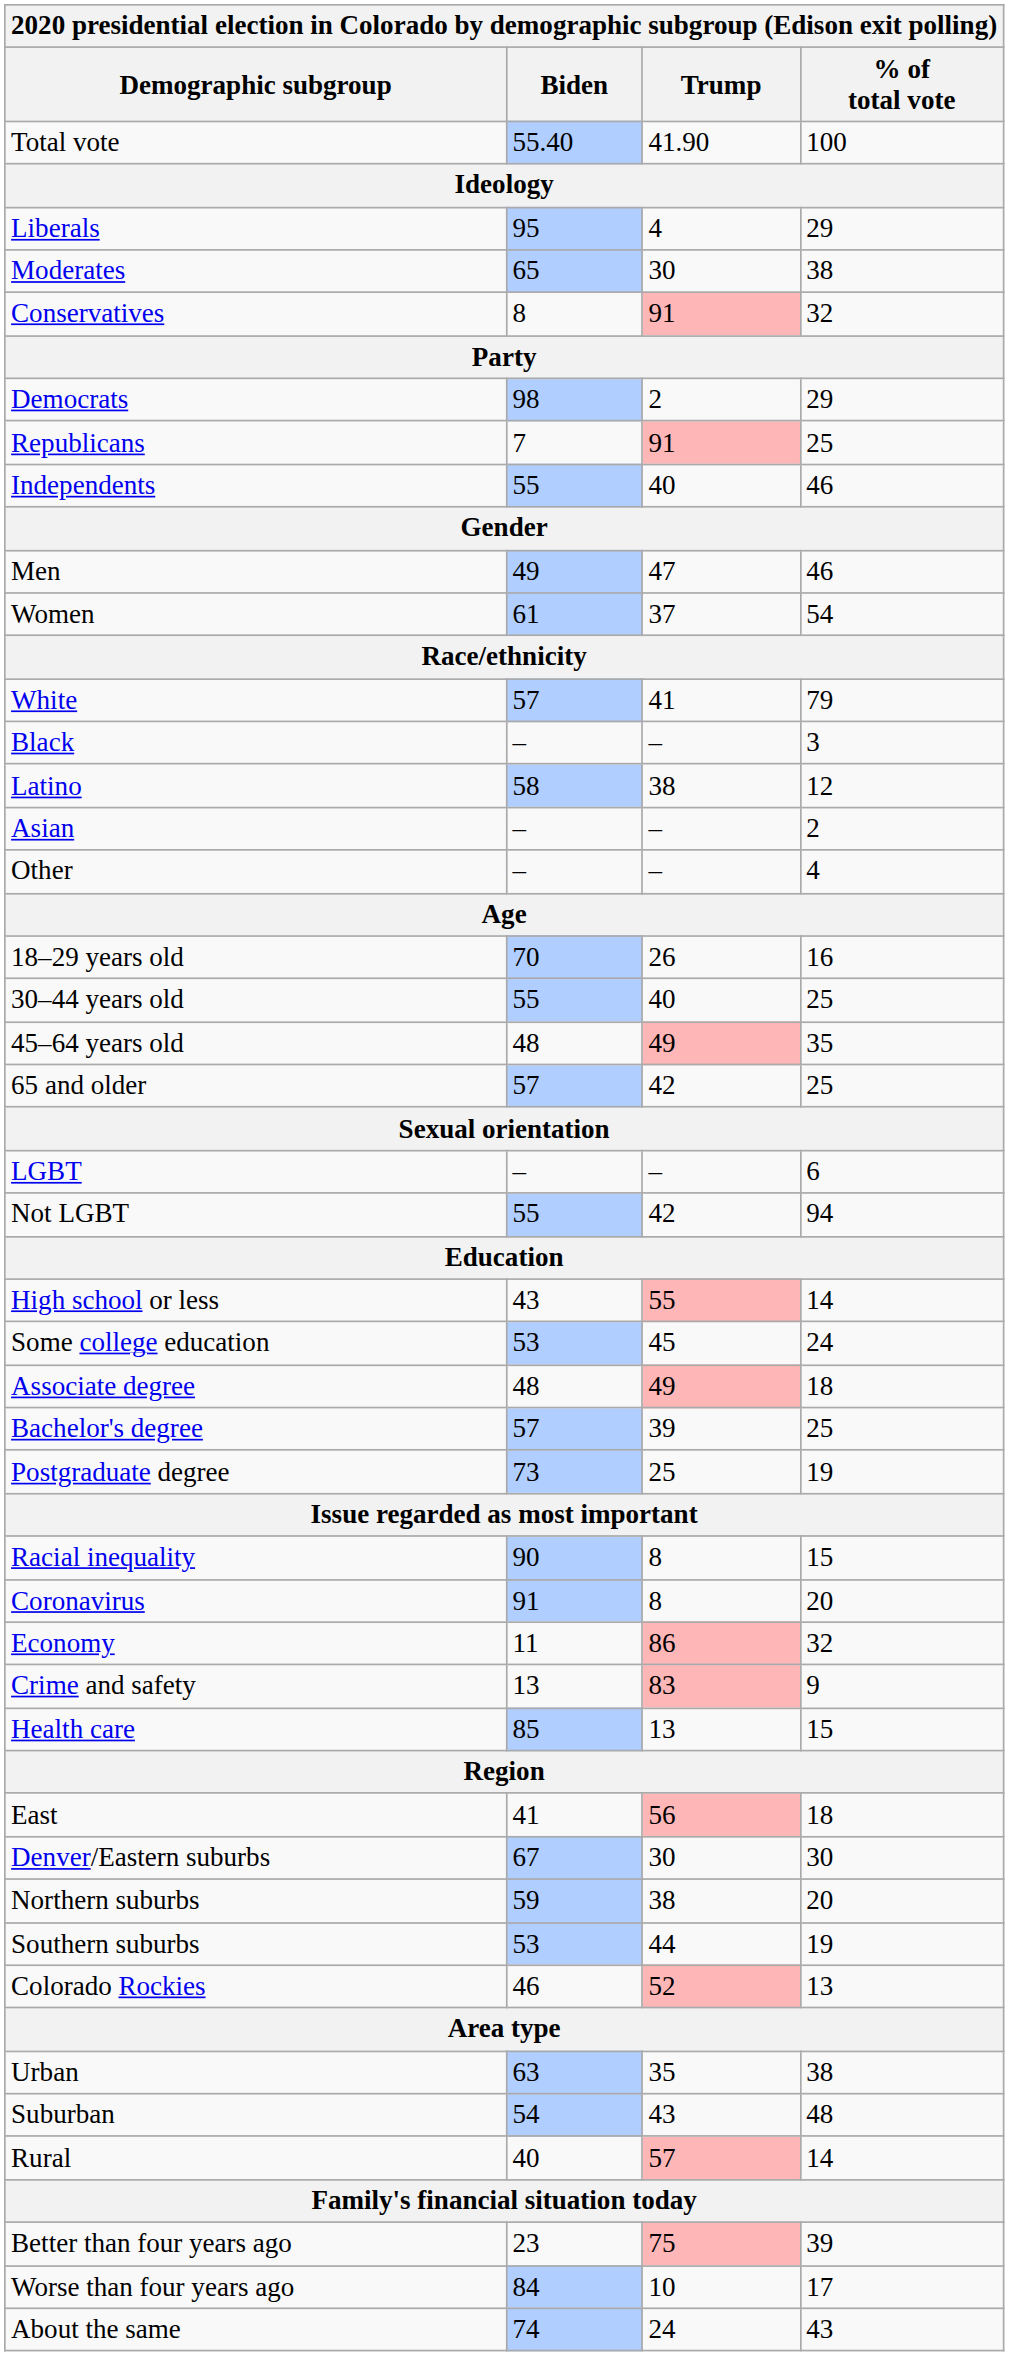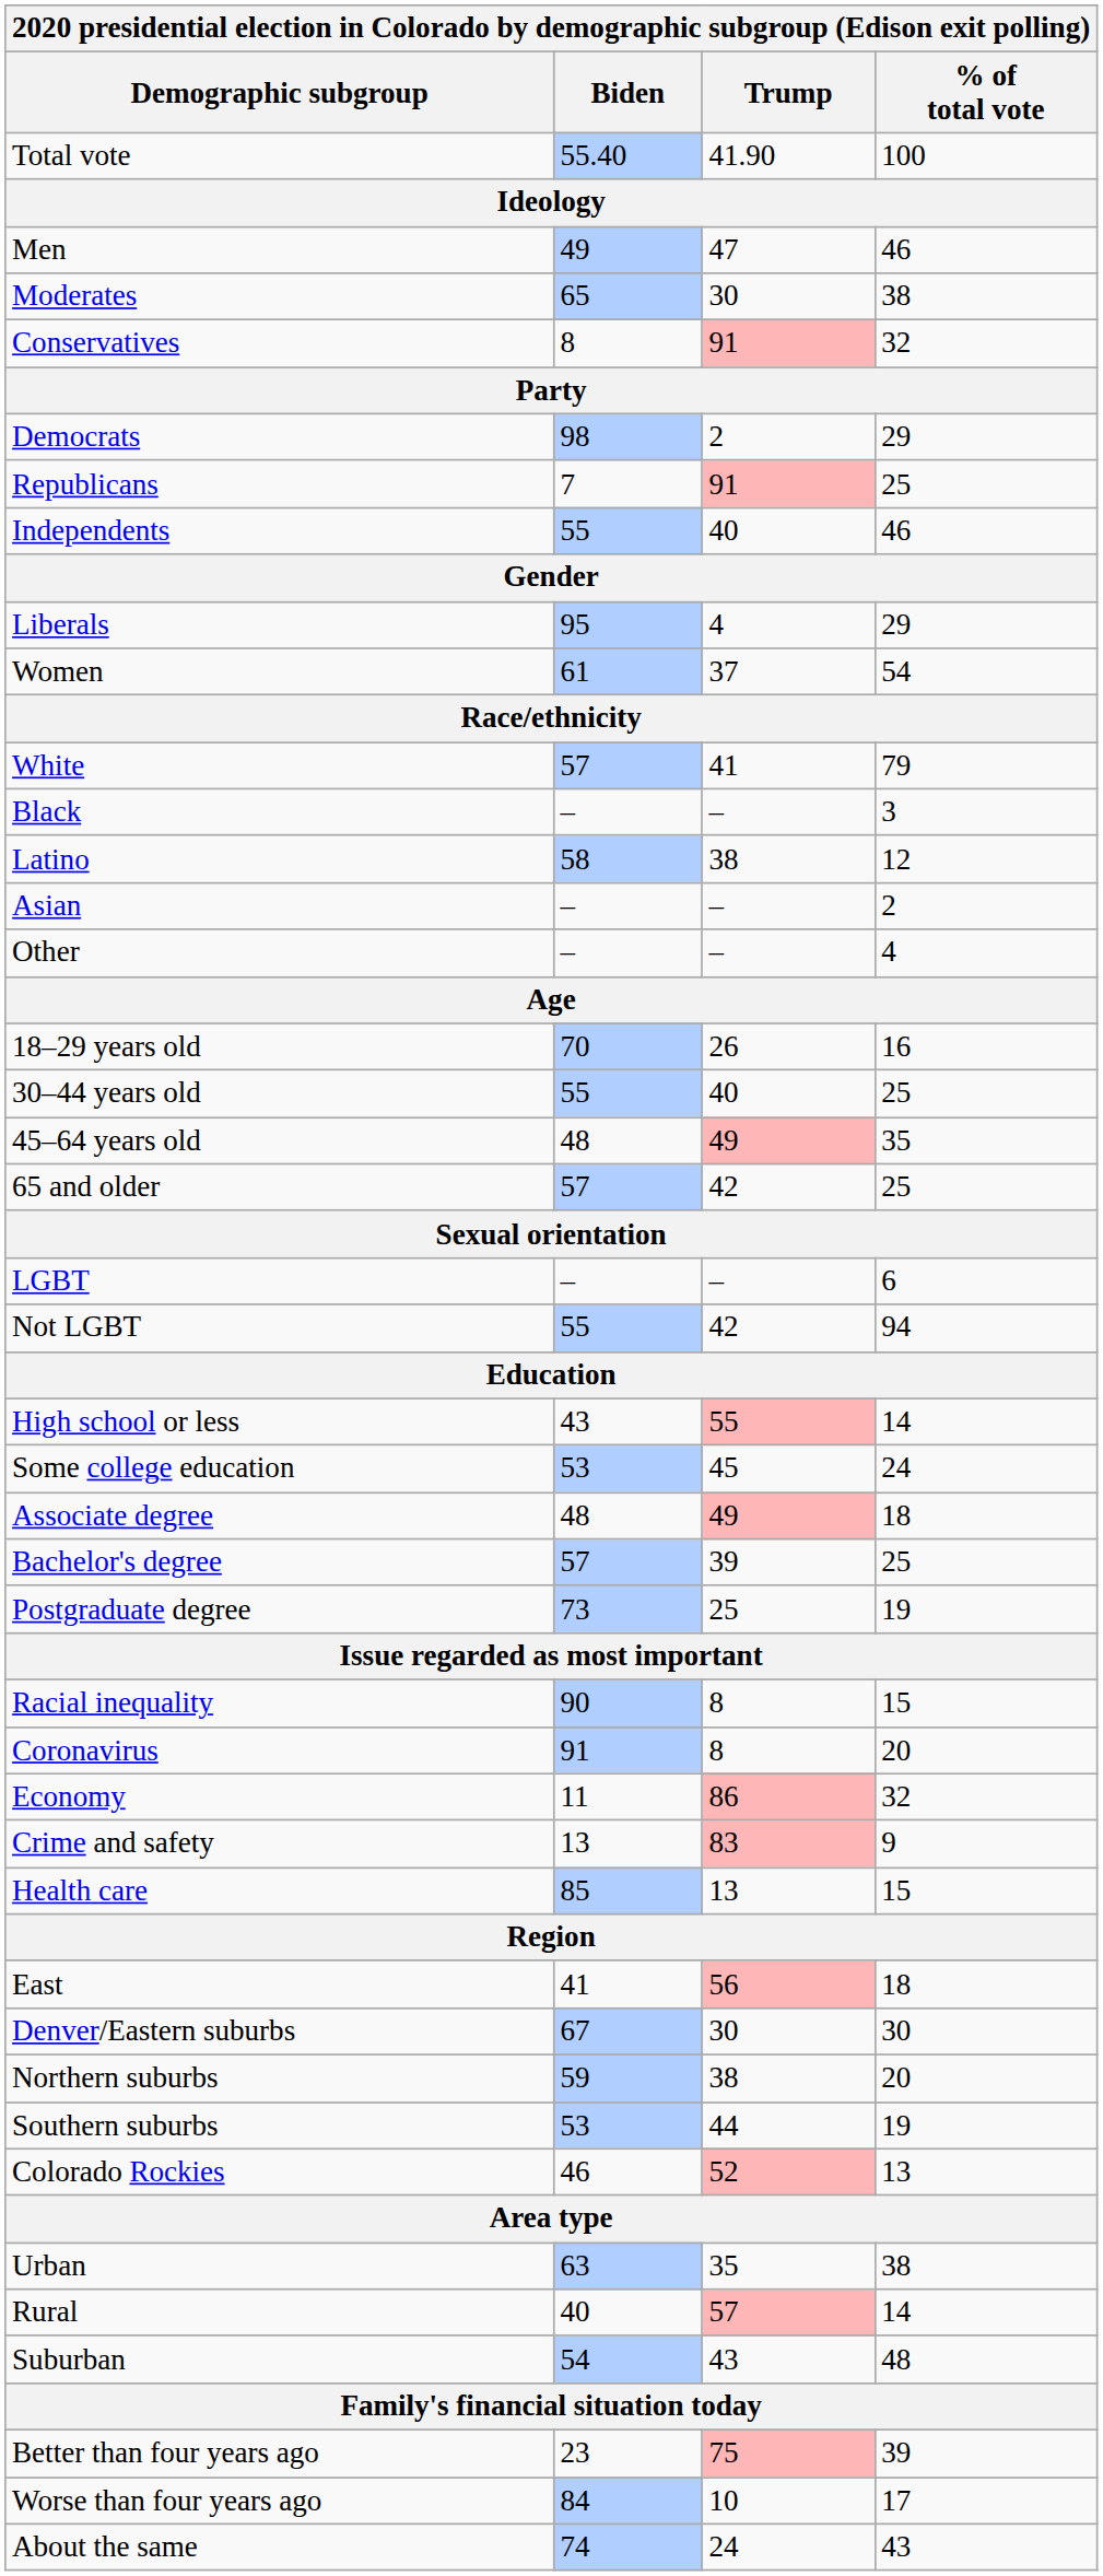 <table class="wikitable sortable">
 <tr>
 <th colspan="4">2020 presidential election in Colorado by demographic subgroup (Edison exit polling)</th>
 </tr>
 <tr>
 <th>Demographic subgroup</th>
 <th>Biden</th>
 <th>Trump</th>
 <th>% of<br>total vote</th>
 </tr>
 <tr>
 <td>Total vote</td>
 <td style="text-align:left; background:#b0ceff;">55.40</td>
 <td>41.90</td>
 <td>100</td>
 </tr>
 <tr>
 <th colspan="4">Ideology</th>
 </tr>
 <tr>
-<td><a href='#'>Liberals</a></td>
-<td style="text-align:left; background:#b0ceff;">95</td>
-<td>4</td>
-<td>29</td>
+<td>Men</td>
+<td style="text-align:left; background:#b0ceff;">49</td>
+<td>47</td>
+<td>46</td>
 </tr>
 <tr>
 <td><a href='#'>Moderates</a></td>
 <td style="text-align:left; background:#b0ceff;">65</td>
 <td>30</td>
 <td>38</td>
 </tr>
 <tr>
 <td><a href='#'>Conservatives</a></td>
 <td>8</td>
 <td style="text-align:left; background:#ffb6b6;">91</td>
 <td>32</td>
 </tr>
 <tr>
 <th colspan="4">Party</th>
 </tr>
 <tr>
 <td><a href='#'>Democrats</a></td>
 <td style="text-align:left; background:#b0ceff;">98</td>
 <td>2</td>
 <td>29</td>
 </tr>
 <tr>
 <td><a href='#'>Republicans</a></td>
 <td>7</td>
 <td style="text-align:left; background:#ffb6b6;">91</td>
 <td>25</td>
 </tr>
 <tr>
 <td><a href='#'>Independents</a></td>
 <td style="text-align:left; background:#b0ceff;">55</td>
 <td>40</td>
 <td>46</td>
 </tr>
 <tr>
 <th colspan="4">Gender</th>
 </tr>
 <tr>
-<td>Men</td>
-<td style="text-align:left; background:#b0ceff;">49</td>
-<td>47</td>
-<td>46</td>
+<td><a href='#'>Liberals</a></td>
+<td style="text-align:left; background:#b0ceff;">95</td>
+<td>4</td>
+<td>29</td>
 </tr>
 <tr>
 <td>Women</td>
 <td style="text-align:left; background:#b0ceff;">61</td>
 <td>37</td>
 <td>54</td>
 </tr>
 <tr>
 <th colspan="4">Race/ethnicity</th>
 </tr>
 <tr>
 <td><a href='#'>White</a></td>
 <td style="text-align:left; background:#b0ceff;">57</td>
 <td>41</td>
 <td>79</td>
 </tr>
 <tr>
 <td><a href='#'>Black</a></td>
 <td>–</td>
 <td>–</td>
 <td>3</td>
 </tr>
 <tr>
 <td><a href='#'>Latino</a></td>
 <td style="text-align:left; background:#b0ceff;">58</td>
 <td>38</td>
 <td>12</td>
 </tr>
 <tr>
 <td><a href='#'>Asian</a></td>
 <td>–</td>
 <td>–</td>
 <td>2</td>
 </tr>
 <tr>
 <td>Other</td>
 <td>–</td>
 <td>–</td>
 <td>4</td>
 </tr>
 <tr>
 <th colspan="4">Age</th>
 </tr>
 <tr>
 <td>18–29 years old</td>
 <td style="text-align:left; background:#b0ceff;">70</td>
 <td>26</td>
 <td>16</td>
 </tr>
 <tr>
 <td>30–44 years old</td>
 <td style="text-align:left; background:#b0ceff;">55</td>
 <td>40</td>
 <td>25</td>
 </tr>
 <tr>
 <td>45–64 years old</td>
 <td>48</td>
 <td style="text-align:left; background:#ffb6b6;">49</td>
 <td>35</td>
 </tr>
 <tr>
 <td>65 and older</td>
 <td style="text-align:left; background:#b0ceff;">57</td>
 <td>42</td>
 <td>25</td>
 </tr>
 <tr>
 <th colspan="4">Sexual orientation</th>
 </tr>
 <tr>
 <td><a href='#'>LGBT</a></td>
 <td>–</td>
 <td>–</td>
 <td>6</td>
 </tr>
 <tr>
 <td>Not LGBT</td>
 <td style="text-align:left; background:#b0ceff;">55</td>
 <td>42</td>
 <td>94</td>
 </tr>
 <tr>
 <th colspan="4">Education</th>
 </tr>
 <tr>
 <td><a href='#'>High school</a> or less</td>
 <td>43</td>
 <td style="text-align:left; background:#ffb6b6;">55</td>
 <td>14</td>
 </tr>
 <tr>
 <td>Some <a href='#'>college</a> education</td>
 <td style="text-align:left; background:#b0ceff;">53</td>
 <td>45</td>
 <td>24</td>
 </tr>
 <tr>
 <td><a href='#'>Associate degree</a></td>
 <td>48</td>
 <td style="text-align:left; background:#ffb6b6;">49</td>
 <td>18</td>
 </tr>
 <tr>
 <td><a href='#'>Bachelor's degree</a></td>
 <td style="text-align:left; background:#b0ceff;">57</td>
 <td>39</td>
 <td>25</td>
 </tr>
 <tr>
 <td><a href='#'>Postgraduate</a> degree</td>
 <td style="text-align:left; background:#b0ceff;">73</td>
 <td>25</td>
 <td>19</td>
 </tr>
 <tr>
 <th colspan="4">Issue regarded as most important</th>
 </tr>
 <tr>
 <td><a href='#'>Racial inequality</a></td>
 <td style="text-align:left; background:#b0ceff;">90</td>
 <td>8</td>
 <td>15</td>
 </tr>
 <tr>
 <td><a href='#'>Coronavirus</a></td>
 <td style="text-align:left; background:#b0ceff;">91</td>
 <td>8</td>
 <td>20</td>
 </tr>
 <tr>
 <td><a href='#'>Economy</a></td>
 <td>11</td>
 <td style="text-align:left; background:#ffb6b6;">86</td>
 <td>32</td>
 </tr>
 <tr>
 <td><a href='#'>Crime</a> and safety</td>
 <td>13</td>
 <td style="text-align:left; background:#ffb6b6;">83</td>
 <td>9</td>
 </tr>
 <tr>
 <td><a href='#'>Health care</a></td>
 <td style="text-align:left; background:#b0ceff;">85</td>
 <td>13</td>
 <td>15</td>
 </tr>
 <tr>
 <th colspan="4">Region</th>
 </tr>
 <tr>
 <td>East</td>
 <td>41</td>
 <td style="text-align:left; background:#ffb6b6;">56</td>
 <td>18</td>
 </tr>
 <tr>
 <td><a href='#'>Denver</a>/Eastern suburbs</td>
 <td style="text-align:left; background:#b0ceff;">67</td>
 <td>30</td>
 <td>30</td>
 </tr>
 <tr>
 <td>Northern suburbs</td>
 <td style="text-align:left; background:#b0ceff;">59</td>
 <td>38</td>
 <td>20</td>
 </tr>
 <tr>
 <td>Southern suburbs</td>
 <td style="text-align:left; background:#b0ceff;">53</td>
 <td>44</td>
 <td>19</td>
 </tr>
 <tr>
 <td>Colorado <a href='#'>Rockies</a></td>
 <td>46</td>
 <td style="text-align:left; background:#ffb6b6;">52</td>
 <td>13</td>
 </tr>
 <tr>
 <th colspan="4">Area type</th>
 </tr>
 <tr>
 <td>Urban</td>
 <td style="text-align:left; background:#b0ceff;">63</td>
 <td>35</td>
 <td>38</td>
 </tr>
 <tr>
+<td>Rural</td>
+<td>40</td>
+<td style="text-align:left; background:#ffb6b6;">57</td>
+<td>14</td>
+</tr>
+<tr>
 <td>Suburban</td>
 <td style="text-align:left; background:#b0ceff;">54</td>
 <td>43</td>
 <td>48</td>
-</tr>
-<tr>
-<td>Rural</td>
-<td>40</td>
-<td style="text-align:left; background:#ffb6b6;">57</td>
-<td>14</td>
 </tr>
 <tr>
 <th colspan="4">Family's financial situation today</th>
 </tr>
 <tr>
 <td>Better than four years ago</td>
 <td>23</td>
 <td style="text-align:left; background:#ffb6b6;">75</td>
 <td>39</td>
 </tr>
 <tr>
 <td>Worse than four years ago</td>
 <td style="text-align:left; background:#b0ceff;">84</td>
 <td>10</td>
 <td>17</td>
 </tr>
 <tr>
 <td>About the same</td>
 <td style="text-align:left; background:#b0ceff;">74</td>
 <td>24</td>
 <td>43</td>
 </tr>
 </table>
